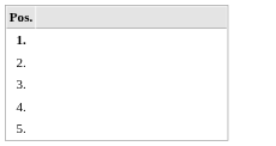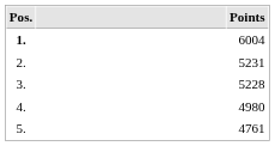 <table cellspacing="1" cellpadding="3" style="border:1px solid #AAAAAA;font-size:90%">
 <tr bgcolor="#E4E4E4">
 <th style="border-bottom:1px solid #AAAAAA" width=10>Pos.</th>
 <th style="border-bottom:1px solid #AAAAAA" width=200></th>
+<th style="border-bottom:1px solid #AAAAAA" width=20>Points</th>
 </tr>
 <tr>
 <td align="center"><strong>1.</strong></td>
 <td><strong></strong></td>
+<td align="right">6004</td>
 </tr>
 <tr>
 <td align="center">2.</td>
 <td></td>
+<td align="right">5231</td>
 </tr>
 <tr>
 <td align="center">3.</td>
 <td></td>
+<td align="right">5228</td>
 </tr>
 <tr>
 <td align="center">4.</td>
 <td></td>
+<td align="right">4980</td>
 </tr>
 <tr>
 <td align="center">5.</td>
 <td></td>
+<td align="right">4761</td>
 </tr>
 </table>
